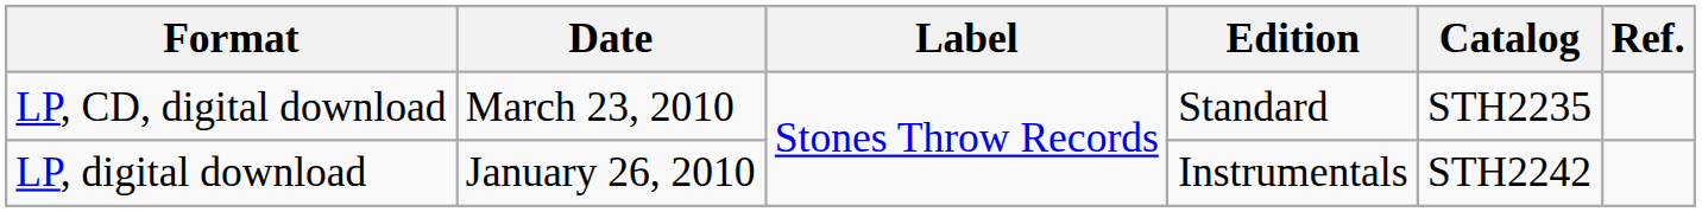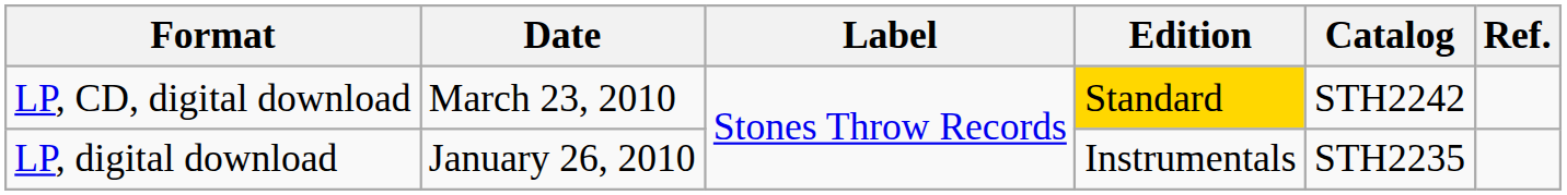 <table class="wikitable">
 <tr>
 <th>Format</th>
 <th>Date</th>
 <th>Label</th>
 <th>Edition</th>
 <th>Catalog</th>
 <th>Ref.</th>
 </tr>
 <tr>
 <td><a href='#'>LP</a>, CD, digital download</td>
 <td>March 23, 2010</td>
 <td rowspan="2"><a href='#'>Stones Throw Records</a></td>
-<td>Standard</td>
-<td>STH2235</td>
+<td style="background: gold;">Standard</td>
+<td>STH2242</td>
 <td></td>
 </tr>
 <tr>
 <td><a href='#'>LP</a>, digital download</td>
 <td>January 26, 2010</td>
 <td>Instrumentals</td>
-<td>STH2242</td>
+<td>STH2235</td>
 <td></td>
 </tr>
 </table>
